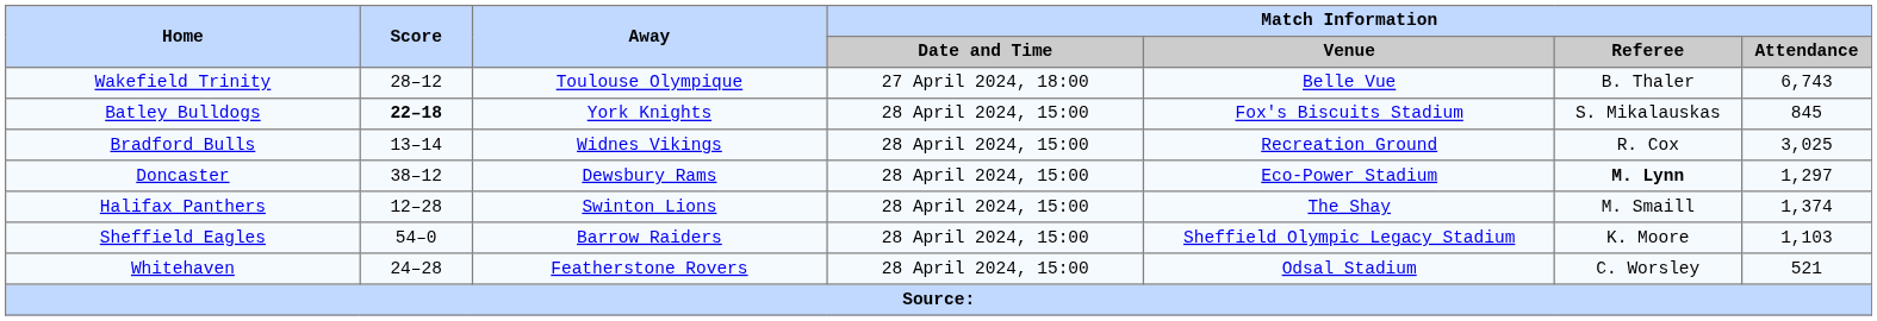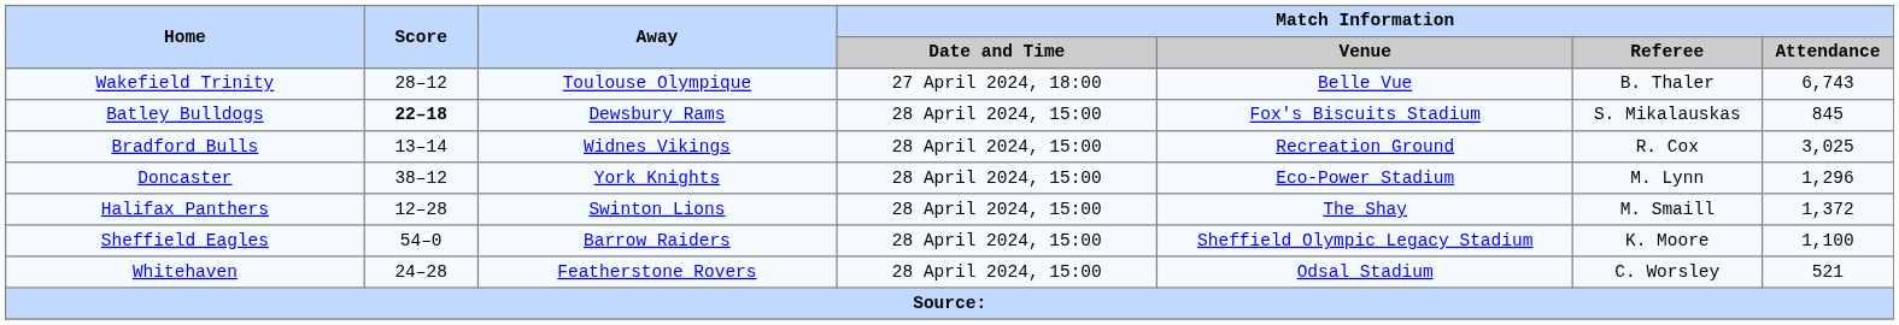 <table border=1 style="border-collapse:collapse; font-size:90%; text-align:center;" cellpadding=3 cellspacing=0 width=100%>
 <tr bgcolor=#C1D8FF>
 <th scope="col" rowspan=2 width=19%>Home</th>
 <th scope="col" rowspan=2 width=6%>Score</th>
 <th scope="col" rowspan=2 width=19%>Away</th>
 <th colspan=6>Match Information</th>
 </tr>
 <tr bgcolor=#CCCCCC>
 <th scope="col" width=17%>Date and Time</th>
 <th scope="col" width=22%>Venue</th>
 <th scope="col" width=10%>Referee</th>
 <th scope="col" width=7%>Attendance</th>
 </tr>
 <tr bgcolor=#F5FAFF>
 <td> <a href='#'>Wakefield Trinity</a></td>
 <td>28–12</td>
 <td> <a href='#'>Toulouse Olympique</a></td>
 <td>27 April 2024, 18:00</td>
 <td><a href='#'>Belle Vue</a></td>
 <td>B. Thaler</td>
 <td>6,743</td>
 </tr>
 <tr bgcolor=#F5FAFF>
 <td> <a href='#'>Batley Bulldogs</a></td>
 <td><strong>22–18</strong></td>
-<td> <a href='#'>York Knights</a></td>
+<td> <a href='#'>Dewsbury Rams</a></td>
 <td>28 April 2024, 15:00</td>
 <td><a href='#'>Fox's Biscuits Stadium</a></td>
 <td>S. Mikalauskas</td>
 <td>845</td>
 </tr>
 <tr bgcolor=#F5FAFF>
 <td> <a href='#'>Bradford Bulls</a></td>
 <td>13–14</td>
 <td> <a href='#'>Widnes Vikings</a></td>
 <td>28 April 2024, 15:00</td>
 <td><a href='#'>Recreation Ground</a></td>
 <td>R. Cox</td>
 <td>3,025</td>
 </tr>
 <tr bgcolor=#F5FAFF>
 <td> <a href='#'>Doncaster</a></td>
 <td>38–12</td>
-<td> <a href='#'>Dewsbury Rams</a></td>
+<td> <a href='#'>York Knights</a></td>
 <td>28 April 2024, 15:00</td>
 <td><a href='#'>Eco-Power Stadium</a></td>
-<td><strong>M. Lynn</strong></td>
-<td>1,297</td>
+<td>M. Lynn</td>
+<td>1,296</td>
 </tr>
 <tr bgcolor=#F5FAFF>
 <td> <a href='#'>Halifax Panthers</a></td>
 <td>12–28</td>
 <td> <a href='#'>Swinton Lions</a></td>
 <td>28 April 2024, 15:00</td>
 <td><a href='#'>The Shay</a></td>
 <td>M. Smaill</td>
-<td>1,374</td>
+<td>1,372</td>
 </tr>
 <tr bgcolor=#F5FAFF>
 <td> <a href='#'>Sheffield Eagles</a></td>
 <td>54–0</td>
 <td> <a href='#'>Barrow Raiders</a></td>
 <td>28 April 2024, 15:00</td>
 <td><a href='#'>Sheffield Olympic Legacy Stadium</a></td>
 <td>K. Moore</td>
-<td>1,103</td>
+<td>1,100</td>
 </tr>
 <tr bgcolor=#F5FAFF>
 <td> <a href='#'>Whitehaven</a></td>
 <td>24–28</td>
 <td> <a href='#'>Featherstone Rovers</a></td>
 <td>28 April 2024, 15:00</td>
 <td><a href='#'>Odsal Stadium</a></td>
 <td>C. Worsley</td>
 <td>521</td>
 </tr>
 <tr style="background:#c1d8ff;">
 <th colspan=7>Source:</th>
 </tr>
 </table>
